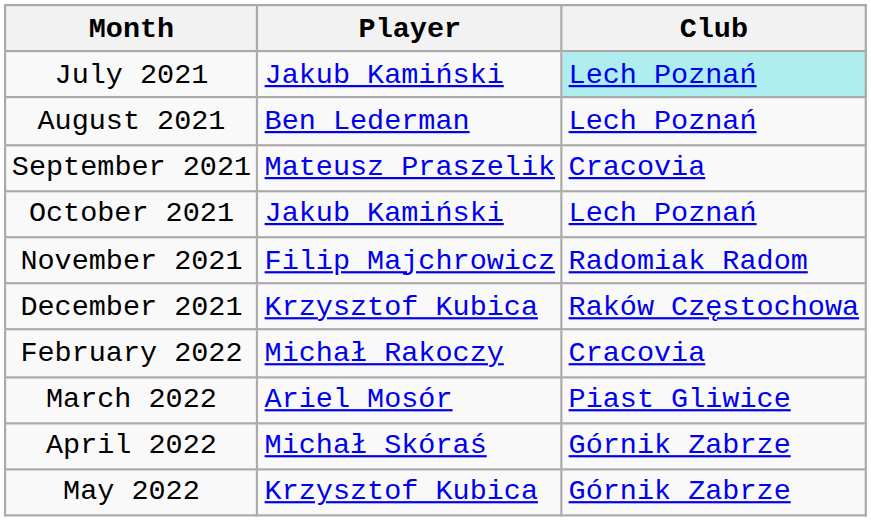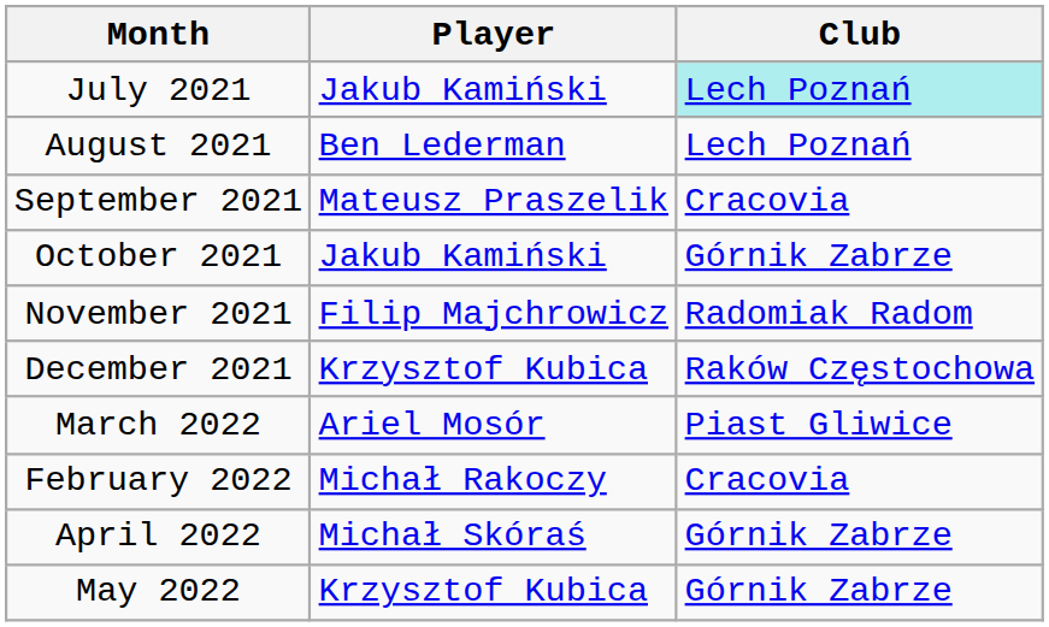 <table class="wikitable" style="text-align:center">
 <tr>
 <th>Month</th>
 <th>Player</th>
 <th>Club</th>
 </tr>
 <tr>
 <td>July 2021</td>
 <td align="left"> <a href='#'>Jakub Kamiński</a></td>
 <td align="left" style="background: paleturquoise;"><a href='#'>Lech Poznań</a></td>
 </tr>
 <tr>
 <td>August 2021</td>
 <td align="left"> <a href='#'>Ben Lederman</a></td>
 <td align="left"><a href='#'>Lech Poznań</a></td>
 </tr>
 <tr>
 <td>September 2021</td>
 <td align="left"> <a href='#'>Mateusz Praszelik</a></td>
 <td align="left"><a href='#'>Cracovia</a></td>
 </tr>
 <tr>
 <td>October 2021</td>
 <td align="left"> <a href='#'>Jakub Kamiński</a></td>
-<td align="left"><a href='#'>Lech Poznań</a></td>
+<td align="left"><a href='#'>Górnik Zabrze</a></td>
 </tr>
 <tr>
 <td>November 2021</td>
 <td align="left"> <a href='#'>Filip Majchrowicz</a></td>
 <td align="left"><a href='#'>Radomiak Radom</a></td>
 </tr>
 <tr>
 <td>December 2021</td>
 <td align="left"> <a href='#'>Krzysztof Kubica</a></td>
 <td align="left"><a href='#'>Raków Częstochowa</a></td>
 </tr>
 <tr>
+<td>March 2022</td>
+<td align="left"> <a href='#'>Ariel Mosór</a></td>
+<td align="left"><a href='#'>Piast Gliwice</a></td>
+</tr>
+<tr>
 <td>February 2022</td>
 <td align="left"> <a href='#'>Michał Rakoczy</a></td>
 <td align="left"><a href='#'>Cracovia</a></td>
-</tr>
-<tr>
-<td>March 2022</td>
-<td align="left"> <a href='#'>Ariel Mosór</a></td>
-<td align="left"><a href='#'>Piast Gliwice</a></td>
 </tr>
 <tr>
 <td>April 2022</td>
 <td align="left"> <a href='#'>Michał Skóraś</a></td>
 <td align="left"><a href='#'>Górnik Zabrze</a></td>
 </tr>
 <tr>
 <td>May 2022</td>
 <td align="left"> <a href='#'>Krzysztof Kubica</a></td>
 <td align="left"><a href='#'>Górnik Zabrze</a></td>
 </tr>
 </table>
